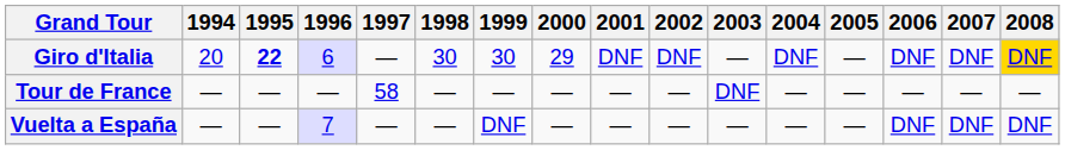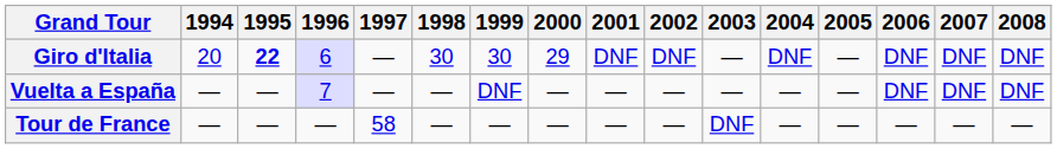 <table class="wikitable plainrowheaders">
 <tr>
 <th scope="col"><a href='#'>Grand Tour</a></th>
 <th scope="col">1994</th>
 <th scope="col">1995</th>
 <th scope="col">1996</th>
 <th scope="col">1997</th>
 <th scope="col">1998</th>
 <th scope="col">1999</th>
 <th scope="col">2000</th>
 <th scope="col">2001</th>
 <th scope="col">2002</th>
 <th scope="col">2003</th>
 <th scope="col">2004</th>
 <th scope="col">2005</th>
 <th scope="col">2006</th>
 <th scope="col">2007</th>
 <th scope="col">2008</th>
 </tr>
 <tr style="text-align:center;">
 <th scope="row"> <a href='#'>Giro d'Italia</a></th>
 <td><a href='#'>20</a></td>
 <td><strong><a href='#'>22</a></strong></td>
 <td style="background:#ddf;"><a href='#'>6</a></td>
 <td>—</td>
 <td><a href='#'>30</a></td>
 <td><a href='#'>30</a></td>
 <td><a href='#'>29</a></td>
 <td><a href='#'>DNF</a></td>
 <td><a href='#'>DNF</a></td>
 <td>—</td>
 <td><a href='#'>DNF</a></td>
 <td>—</td>
 <td><a href='#'>DNF</a></td>
 <td><a href='#'>DNF</a></td>
-<td style="background: gold;"><a href='#'>DNF</a></td>
+<td><a href='#'>DNF</a></td>
+</tr>
+<tr style="text-align:center;">
+<th scope="row"> <a href='#'>Vuelta a España</a></th>
+<td>—</td>
+<td>—</td>
+<td style="background:#ddf;"><a href='#'>7</a></td>
+<td>—</td>
+<td>—</td>
+<td><a href='#'>DNF</a></td>
+<td>—</td>
+<td>—</td>
+<td>—</td>
+<td>—</td>
+<td>—</td>
+<td>—</td>
+<td><a href='#'>DNF</a></td>
+<td><a href='#'>DNF</a></td>
+<td><a href='#'>DNF</a></td>
 </tr>
 <tr style="text-align:center;">
 <th scope="row"> <a href='#'>Tour de France</a></th>
 <td>—</td>
 <td>—</td>
 <td>—</td>
 <td><a href='#'>58</a></td>
 <td>—</td>
 <td>—</td>
 <td>—</td>
 <td>—</td>
 <td>—</td>
 <td><a href='#'>DNF</a></td>
 <td>—</td>
 <td>—</td>
 <td>—</td>
 <td>—</td>
 <td>—</td>
 </tr>
-<tr style="text-align:center;">
-<th scope="row"> <a href='#'>Vuelta a España</a></th>
-<td>—</td>
-<td>—</td>
-<td style="background:#ddf;"><a href='#'>7</a></td>
-<td>—</td>
-<td>—</td>
-<td><a href='#'>DNF</a></td>
-<td>—</td>
-<td>—</td>
-<td>—</td>
-<td>—</td>
-<td>—</td>
-<td>—</td>
-<td><a href='#'>DNF</a></td>
-<td><a href='#'>DNF</a></td>
-<td><a href='#'>DNF</a></td>
-</tr>
 </table>
